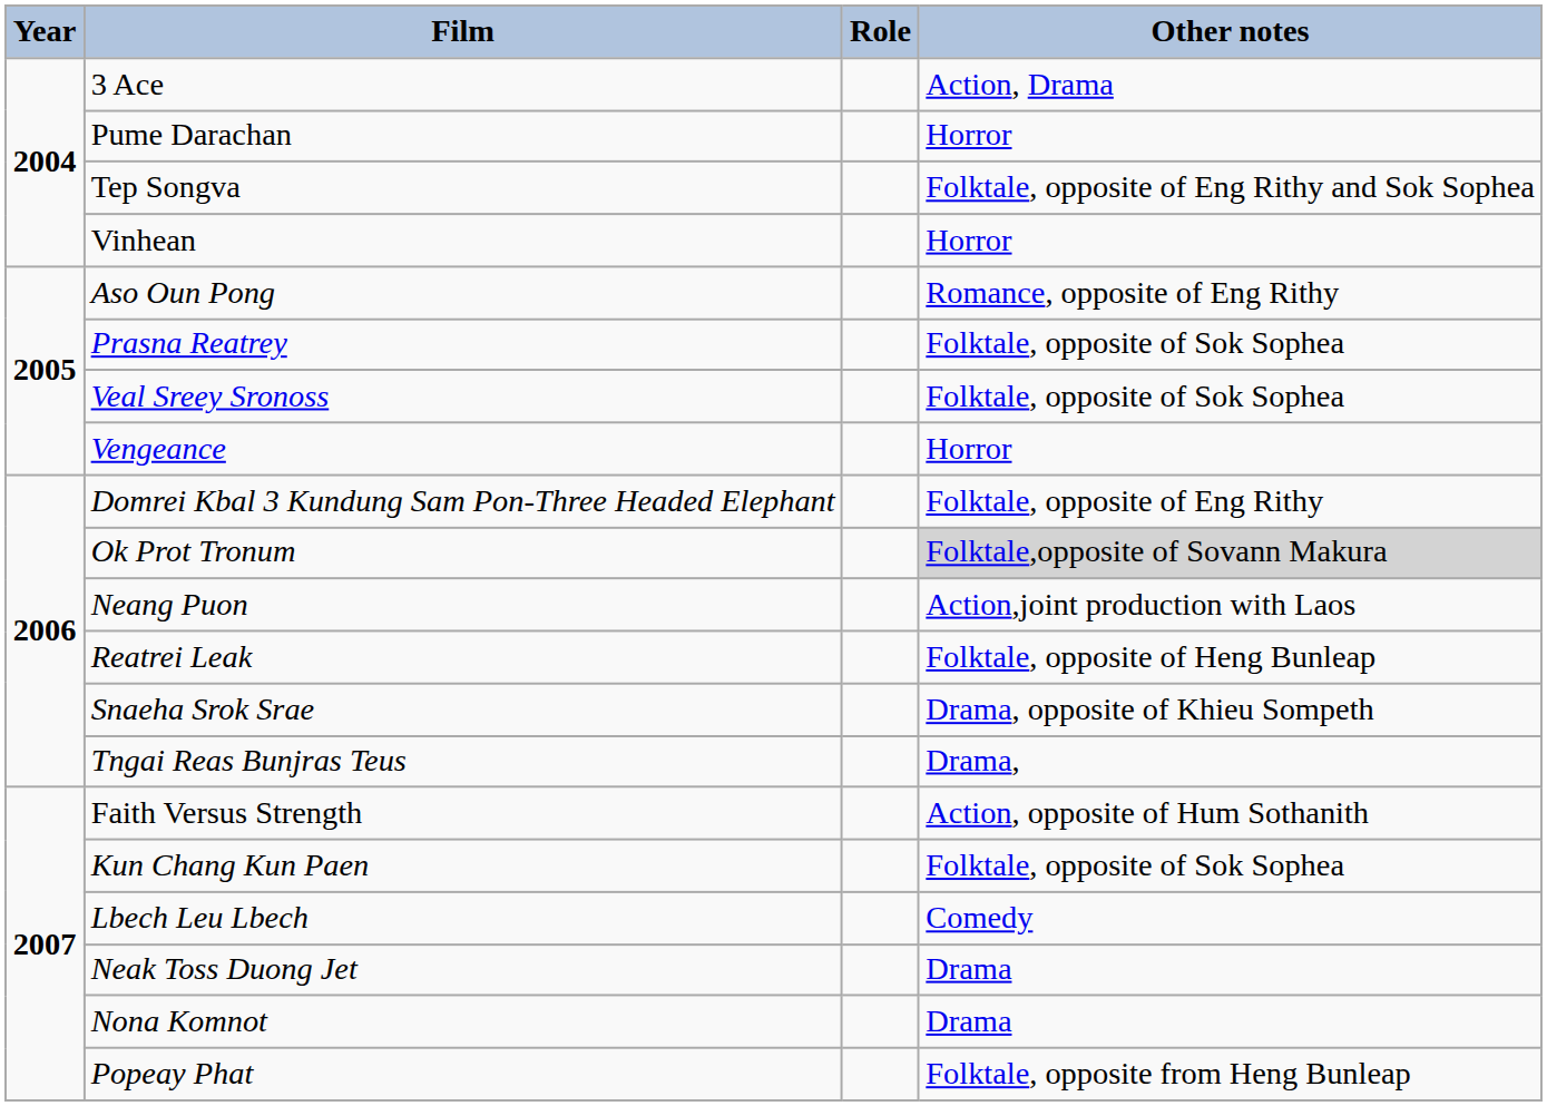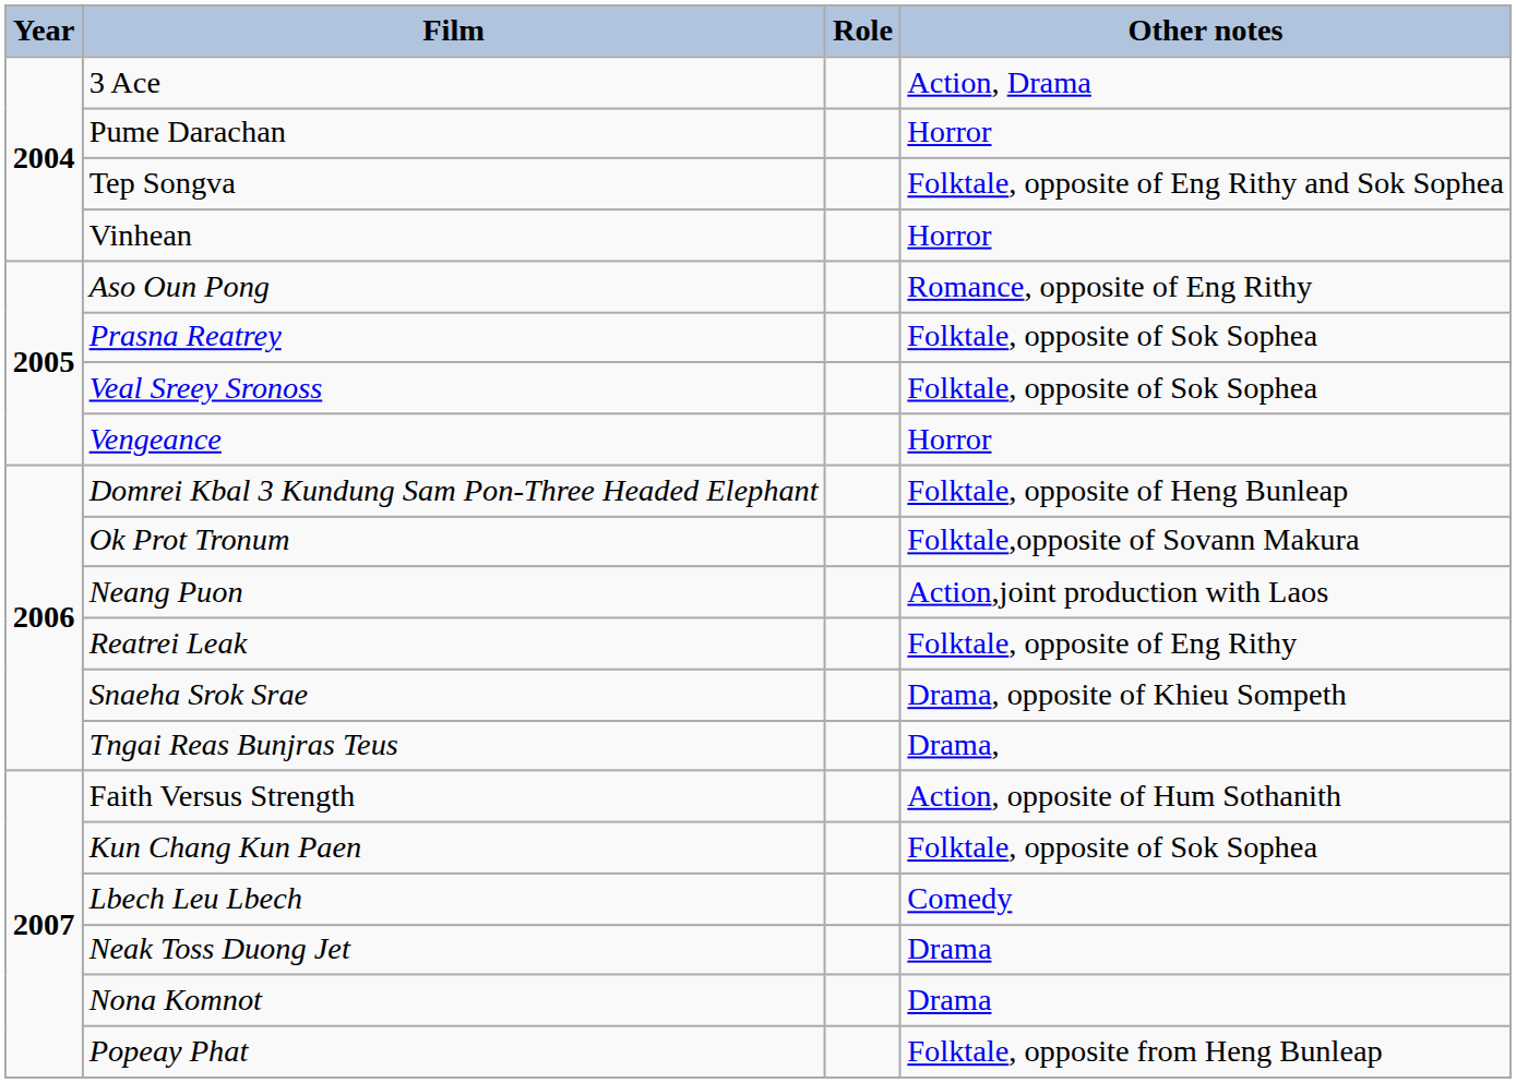 <table class="wikitable" style="font-size:90%;">
 <tr>
 <th style="background:#B0C4DE;">Year</th>
 <th style="background:#B0C4DE;">Film</th>
 <th style="background:#B0C4DE;">Role</th>
 <th style="background:#B0C4DE;">Other notes</th>
 </tr>
 <tr>
 <td rowspan=4><strong>2004</strong></td>
 <td>3 Ace</td>
 <td></td>
 <td><a href='#'>Action</a>, <a href='#'>Drama</a></td>
 </tr>
 <tr>
 <td>Pume Darachan</td>
 <td></td>
 <td><a href='#'>Horror</a></td>
 </tr>
 <tr>
 <td>Tep Songva</td>
 <td></td>
 <td><a href='#'>Folktale</a>, opposite of Eng Rithy and Sok Sophea</td>
 </tr>
 <tr>
 <td>Vinhean</td>
 <td></td>
 <td><a href='#'>Horror</a></td>
 </tr>
 <tr>
 <td rowspan=4><strong>2005</strong></td>
 <td><em>Aso Oun Pong</em></td>
 <td></td>
 <td><a href='#'>Romance</a>, opposite of Eng Rithy</td>
 </tr>
 <tr>
 <td><em><a href='#'>Prasna Reatrey</a></em></td>
 <td></td>
 <td><a href='#'>Folktale</a>, opposite of Sok Sophea</td>
 </tr>
 <tr>
 <td><em><a href='#'>Veal Sreey Sronoss</a></em></td>
 <td></td>
 <td><a href='#'>Folktale</a>, opposite of Sok Sophea</td>
 </tr>
 <tr>
 <td><em><a href='#'>Vengeance</a></em></td>
 <td></td>
 <td><a href='#'>Horror</a></td>
 </tr>
 <tr>
 <td rowspan=6><strong>2006</strong></td>
 <td><em>Domrei Kbal 3 Kundung Sam Pon-Three Headed Elephant</em></td>
 <td></td>
-<td><a href='#'>Folktale</a>, opposite of Eng Rithy</td>
+<td><a href='#'>Folktale</a>, opposite of Heng Bunleap</td>
 </tr>
 <tr>
 <td><em>Ok Prot Tronum </em></td>
 <td></td>
-<td style="background: lightgrey;"><a href='#'>Folktale</a>,opposite of Sovann Makura</td>
+<td><a href='#'>Folktale</a>,opposite of Sovann Makura</td>
 </tr>
 <tr>
 <td><em>Neang Puon </em></td>
 <td></td>
 <td><a href='#'>Action</a>,joint production with Laos</td>
 </tr>
 <tr>
 <td><em>Reatrei Leak</em></td>
 <td></td>
-<td><a href='#'>Folktale</a>, opposite of Heng Bunleap</td>
+<td><a href='#'>Folktale</a>, opposite of Eng Rithy</td>
 </tr>
 <tr>
 <td><em>Snaeha Srok Srae</em></td>
 <td></td>
 <td><a href='#'>Drama</a>, opposite of Khieu Sompeth</td>
 </tr>
 <tr>
 <td><em>Tngai Reas Bunjras Teus</em></td>
 <td></td>
 <td><a href='#'>Drama</a>,</td>
 </tr>
 <tr>
 <td rowspan=6><strong>2007</strong></td>
 <td>Faith Versus Strength</td>
 <td></td>
 <td><a href='#'>Action</a>, opposite of Hum Sothanith</td>
 </tr>
 <tr>
 <td><em>Kun Chang Kun Paen</em></td>
 <td></td>
 <td><a href='#'>Folktale</a>, opposite of Sok Sophea</td>
 </tr>
 <tr>
 <td><em>Lbech Leu Lbech</em></td>
 <td></td>
 <td><a href='#'>Comedy</a></td>
 </tr>
 <tr>
 <td><em>Neak Toss Duong Jet </em></td>
 <td></td>
 <td><a href='#'>Drama</a></td>
 </tr>
 <tr>
 <td><em>Nona Komnot </em></td>
 <td></td>
 <td><a href='#'>Drama</a></td>
 </tr>
 <tr>
 <td><em>Popeay Phat</em></td>
 <td></td>
 <td><a href='#'>Folktale</a>, opposite from Heng Bunleap</td>
 </tr>
 </table>
